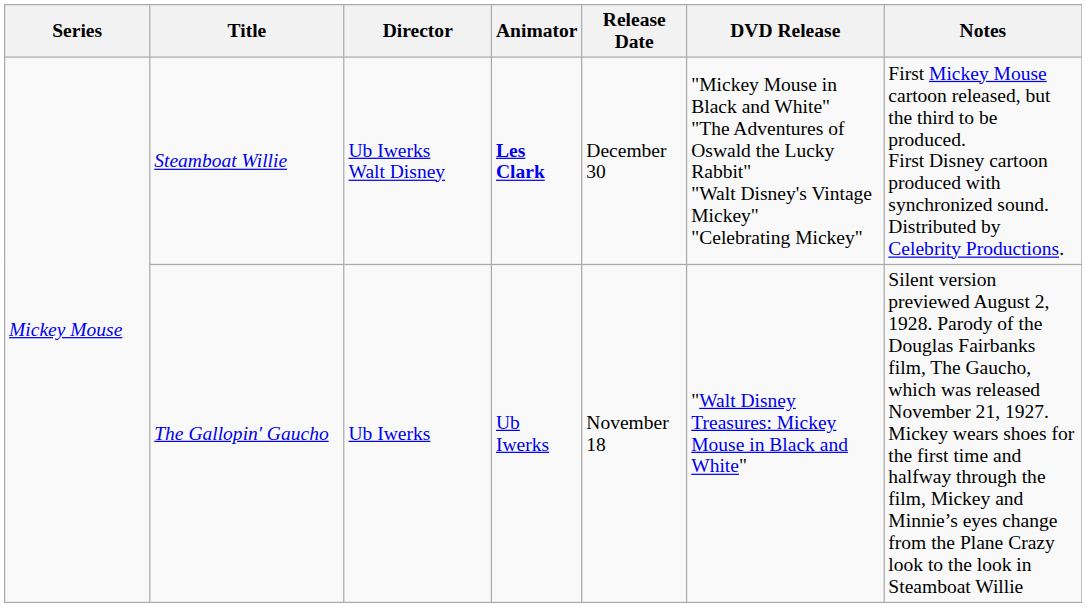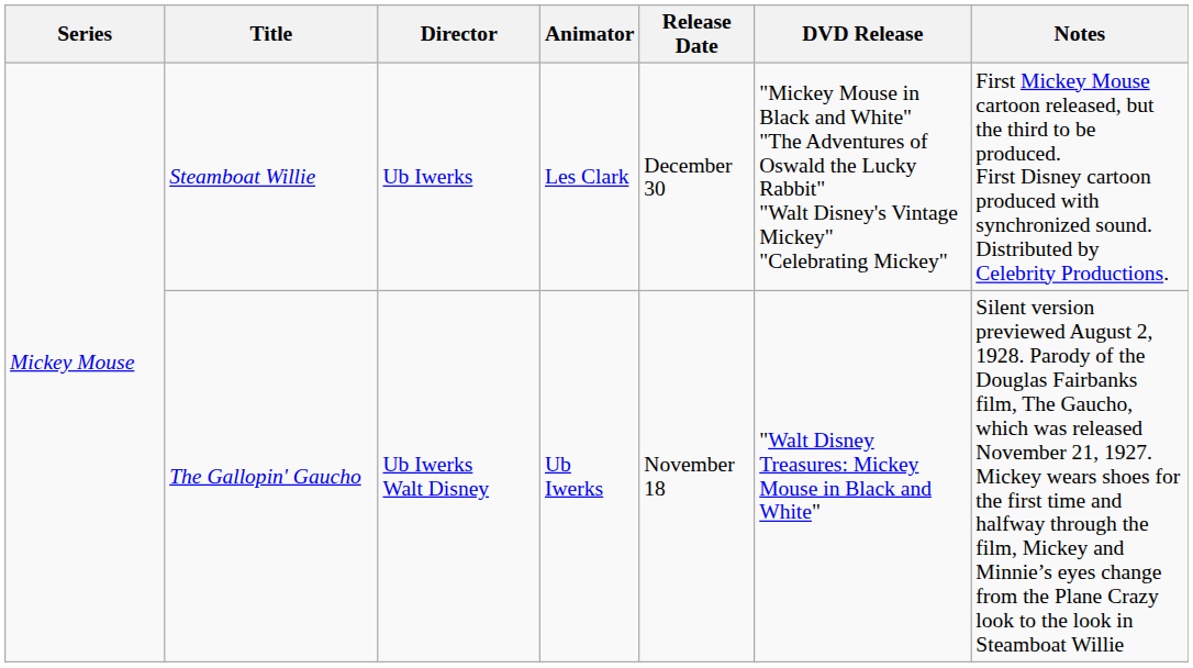 <table class="wikitable" style="width:100%;">
 <tr>
 <th style="width:15%;">Series</th>
 <th style="width:20%;">Title</th>
 <th style="width:15%;">Director</th>
 <th>Animator</th>
 <th style="width:10%;">Release Date</th>
 <th style="width:20%;">DVD Release</th>
 <th style="width:20%;">Notes</th>
 </tr>
 <tr>
 <td rowspan="2"><em><a href='#'>Mickey Mouse</a></em></td>
 <td><em><a href='#'>Steamboat Willie</a></em> </td>
-<td><a href='#'>Ub Iwerks</a> <br><a href='#'>Walt Disney</a></td>
-<td><strong><a href='#'>Les Clark</a></strong></td>
+<td><a href='#'>Ub Iwerks</a></td>
+<td><a href='#'>Les Clark</a></td>
 <td>December 30</td>
 <td>"Mickey Mouse in Black and White" <br>"The Adventures of Oswald the Lucky Rabbit" <br>"Walt Disney's Vintage Mickey" <br>"Celebrating Mickey"</td>
 <td>First <a href='#'>Mickey Mouse</a> cartoon released, but the third to be produced. <br>First Disney cartoon produced with synchronized sound. <br>Distributed by <a href='#'>Celebrity Productions</a>.</td>
 </tr>
 <tr>
 <td><em><a href='#'>The Gallopin' Gaucho</a></em></td>
-<td><a href='#'>Ub Iwerks</a></td>
+<td><a href='#'>Ub Iwerks</a> <br><a href='#'>Walt Disney</a></td>
 <td><a href='#'>Ub Iwerks</a></td>
 <td>November 18</td>
 <td>"<a href='#'>Walt Disney Treasures: Mickey Mouse in Black and White</a>"</td>
 <td>Silent version previewed August 2, 1928. Parody of the Douglas Fairbanks film, The Gaucho, which was released November 21, 1927. Mickey wears shoes for the first time and halfway through the film, Mickey and Minnie’s eyes change from the Plane Crazy look to the look in Steamboat Willie</td>
 </tr>
 </table>
